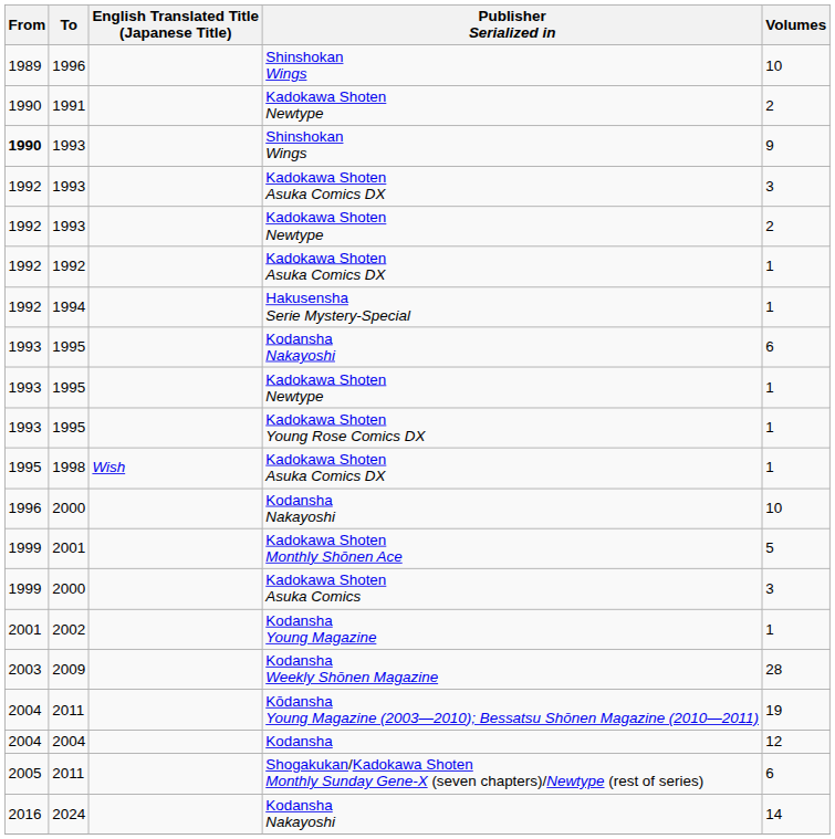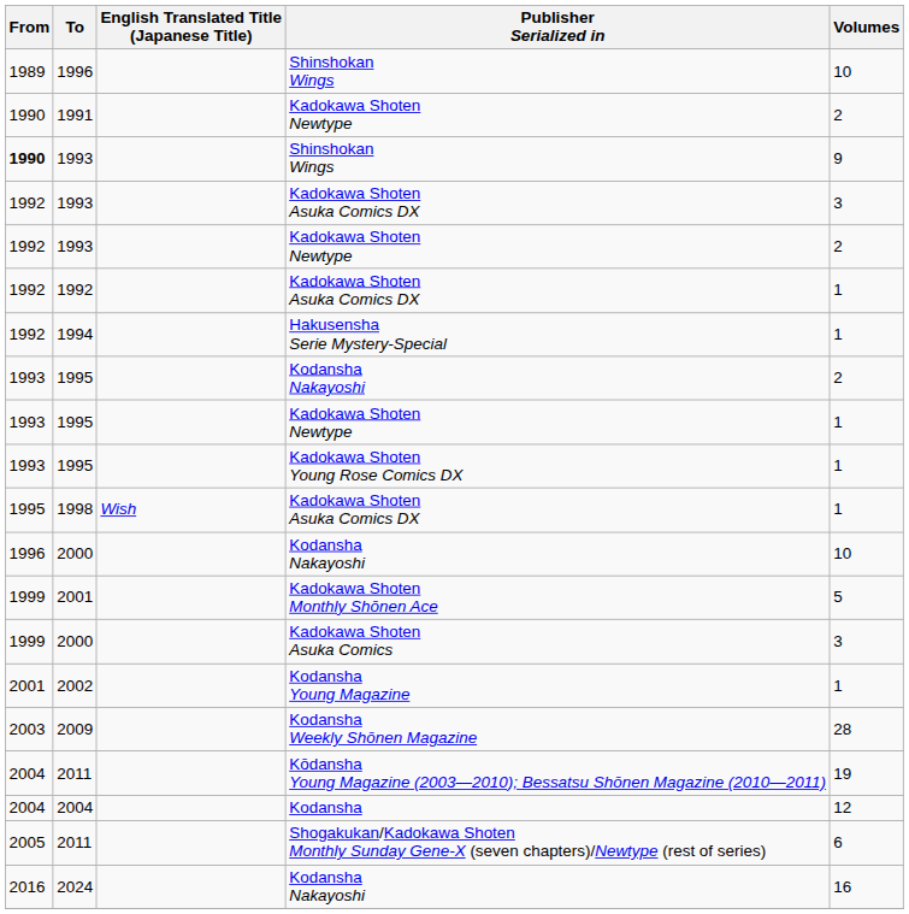 <table class="wikitable sortable">
 <tr>
 <th>From</th>
 <th>To</th>
 <th>English Translated Title<br>(Japanese Title)</th>
 <th>Publisher<br><em>Serialized in</em></th>
 <th>Volumes</th>
 </tr>
 <tr>
 <td>1989</td>
 <td>1996</td>
 <td></td>
 <td><a href='#'>Shinshokan</a><br><em><a href='#'>Wings</a></em></td>
 <td>10</td>
 </tr>
 <tr>
 <td>1990</td>
 <td>1991</td>
 <td></td>
 <td><a href='#'>Kadokawa Shoten</a><br><em>Newtype</em></td>
 <td>2</td>
 </tr>
 <tr>
 <td><strong>1990</strong></td>
 <td>1993</td>
 <td></td>
 <td><a href='#'>Shinshokan</a><br><em>Wings</em></td>
 <td>9</td>
 </tr>
 <tr>
 <td>1992</td>
 <td>1993</td>
 <td></td>
 <td><a href='#'>Kadokawa Shoten</a><br><em>Asuka Comics DX</em></td>
 <td>3</td>
 </tr>
 <tr>
 <td>1992</td>
 <td>1993</td>
 <td></td>
 <td><a href='#'>Kadokawa Shoten</a><br><em>Newtype</em></td>
 <td>2</td>
 </tr>
 <tr>
 <td>1992</td>
 <td>1992</td>
 <td></td>
 <td><a href='#'>Kadokawa Shoten</a><br><em>Asuka Comics DX</em></td>
 <td>1</td>
 </tr>
 <tr>
 <td>1992</td>
 <td>1994</td>
 <td></td>
 <td><a href='#'>Hakusensha</a><br><em>Serie Mystery-Special</em></td>
 <td>1</td>
 </tr>
 <tr>
 <td>1993</td>
 <td>1995</td>
 <td></td>
 <td><a href='#'>Kodansha</a><br><em><a href='#'>Nakayoshi</a></em></td>
-<td>6</td>
+<td>2</td>
 </tr>
 <tr>
 <td>1993</td>
 <td>1995</td>
 <td></td>
 <td><a href='#'>Kadokawa Shoten</a><br><em>Newtype</em></td>
 <td>1</td>
 </tr>
 <tr>
 <td>1993</td>
 <td>1995</td>
 <td></td>
 <td><a href='#'>Kadokawa Shoten</a><br><em>Young Rose Comics DX</em></td>
 <td>1</td>
 </tr>
 <tr>
 <td>1995</td>
 <td>1998</td>
 <td><em><a href='#'>Wish</a></em></td>
 <td><a href='#'>Kadokawa Shoten</a><br><em>Asuka Comics DX</em></td>
 <td>1</td>
 </tr>
 <tr>
 <td>1996</td>
 <td>2000</td>
 <td></td>
 <td><a href='#'>Kodansha</a><br><em>Nakayoshi</em></td>
 <td>10</td>
 </tr>
 <tr>
 <td>1999</td>
 <td>2001</td>
 <td></td>
 <td><a href='#'>Kadokawa Shoten</a><br><em><a href='#'>Monthly Shōnen Ace</a></em></td>
 <td>5</td>
 </tr>
 <tr>
 <td>1999</td>
 <td>2000</td>
 <td></td>
 <td><a href='#'>Kadokawa Shoten</a><br><em>Asuka Comics</em></td>
 <td>3</td>
 </tr>
 <tr>
 <td>2001</td>
 <td>2002</td>
 <td></td>
 <td><a href='#'>Kodansha</a><br><em><a href='#'>Young Magazine</a></em></td>
 <td>1</td>
 </tr>
 <tr>
 <td>2003</td>
 <td>2009</td>
 <td></td>
 <td><a href='#'>Kodansha</a><br><em><a href='#'>Weekly Shōnen Magazine</a></em></td>
 <td>28</td>
 </tr>
 <tr>
 <td>2004</td>
 <td>2011</td>
 <td></td>
 <td><a href='#'>Kōdansha</a> <br><em><a href='#'>Young Magazine (2003—2010); Bessatsu Shōnen Magazine (2010—2011)</a></em></td>
 <td>19</td>
 </tr>
 <tr>
 <td>2004</td>
 <td>2004</td>
 <td></td>
 <td><a href='#'>Kodansha</a></td>
 <td>12</td>
 </tr>
 <tr>
 <td>2005</td>
 <td>2011</td>
 <td></td>
 <td><a href='#'>Shogakukan</a>/<a href='#'>Kadokawa Shoten</a><br><em><a href='#'>Monthly Sunday Gene-X</a></em> (seven chapters)/<em><a href='#'>Newtype</a></em> (rest of series)</td>
 <td>6</td>
 </tr>
 <tr>
 <td>2016</td>
 <td>2024</td>
 <td></td>
 <td><a href='#'>Kodansha</a><br><em>Nakayoshi</em></td>
-<td>14</td>
+<td>16</td>
 </tr>
 <tr>
 </tr>
 </table>
